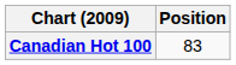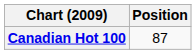 <table class="wikitable plainrowheaders " style="text-align:center">
 <tr>
 <th scope="col">Chart (2009)</th>
 <th scope="col">Position</th>
 </tr>
 <tr>
 <th scope="row"><a href='#'>Canadian Hot 100</a></th>
-<td>83</td>
+<td>87</td>
 </tr>
 </table>
